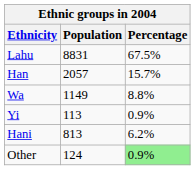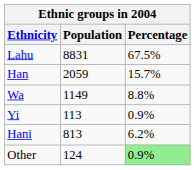 <table class="wikitable">
 <tr>
 <th style="text-align:center;" colspan="3">Ethnic groups in 2004</th>
 </tr>
 <tr>
 <th><a href='#'>Ethnicity</a></th>
 <th>Population</th>
 <th>Percentage</th>
 </tr>
 <tr>
 <td><a href='#'>Lahu</a></td>
 <td>8831</td>
 <td>67.5%</td>
 </tr>
 <tr>
 <td><a href='#'>Han</a></td>
-<td>2057</td>
+<td>2059</td>
 <td>15.7%</td>
 </tr>
 <tr>
 <td><a href='#'>Wa</a></td>
 <td>1149</td>
 <td>8.8%</td>
 </tr>
 <tr>
 <td><a href='#'>Yi</a></td>
 <td>113</td>
 <td>0.9%</td>
 </tr>
 <tr>
 <td><a href='#'>Hani</a></td>
 <td>813</td>
 <td>6.2%</td>
 </tr>
 <tr>
 <td>Other</td>
 <td>124</td>
 <td style="background: lightgreen;">0.9%</td>
 </tr>
 </table>
